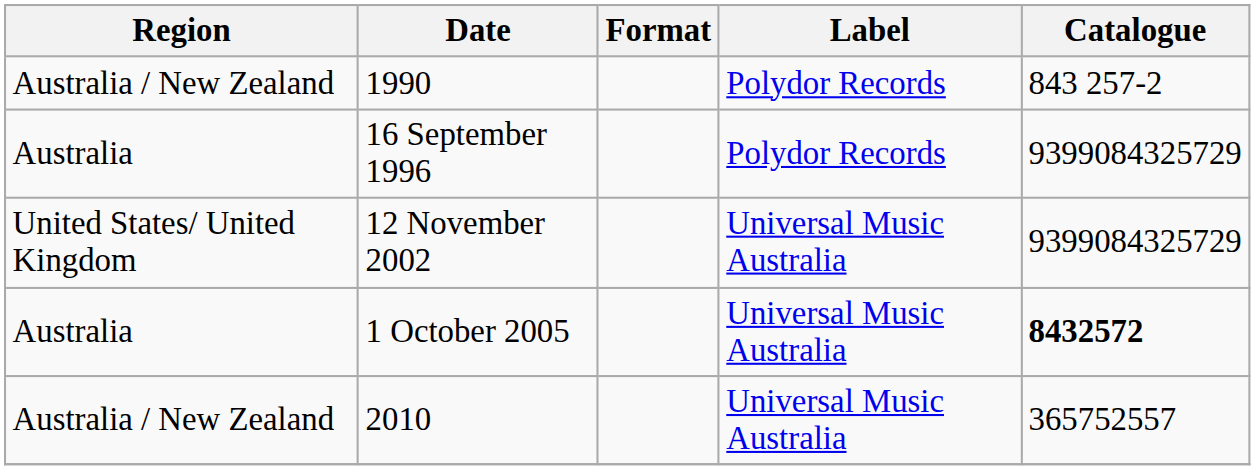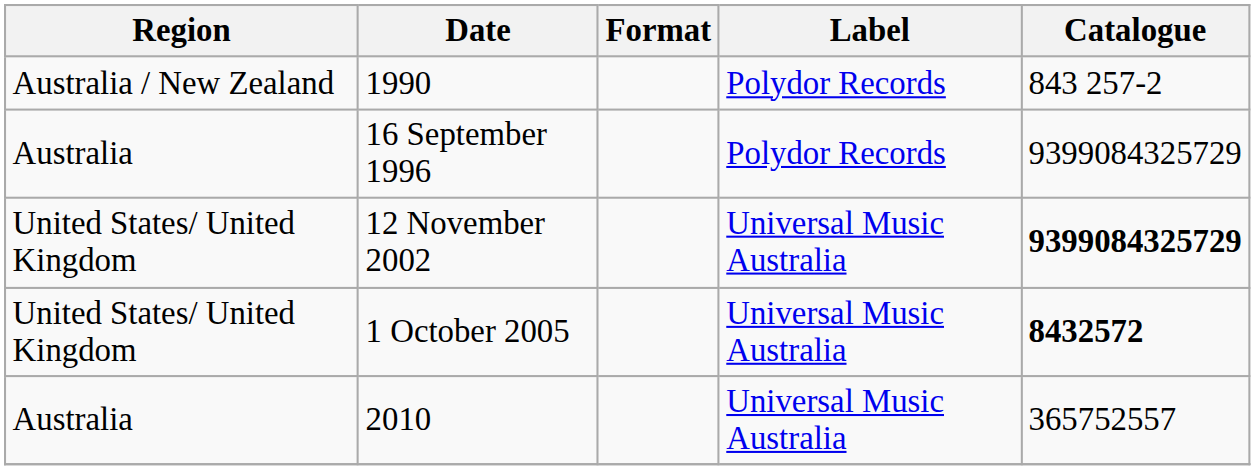 <table class="wikitable plainrowheaders">
 <tr>
 <th scope="col">Region</th>
 <th scope="col">Date</th>
 <th scope="col">Format</th>
 <th scope="col">Label</th>
 <th scope="col">Catalogue</th>
 </tr>
 <tr>
 <td>Australia / New Zealand</td>
 <td>1990</td>
 <td></td>
 <td><a href='#'>Polydor Records</a></td>
 <td>843 257-2</td>
 </tr>
 <tr>
 <td>Australia</td>
 <td>16 September 1996</td>
 <td></td>
 <td><a href='#'>Polydor Records</a></td>
 <td>9399084325729</td>
 </tr>
 <tr>
 <td>United States/ United Kingdom</td>
 <td>12 November 2002</td>
 <td></td>
 <td><a href='#'>Universal Music Australia</a></td>
-<td>9399084325729</td>
+<td><strong>9399084325729</strong></td>
 </tr>
 <tr>
-<td>Australia</td>
+<td>United States/ United Kingdom</td>
 <td>1 October 2005</td>
 <td></td>
 <td><a href='#'>Universal Music Australia</a></td>
 <td><strong>8432572</strong></td>
 </tr>
 <tr>
-<td>Australia / New Zealand</td>
+<td>Australia</td>
 <td>2010</td>
 <td></td>
 <td><a href='#'>Universal Music Australia</a></td>
 <td>365752557</td>
 </tr>
 <tr>
 </tr>
 </table>
